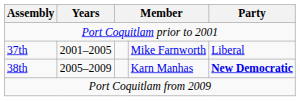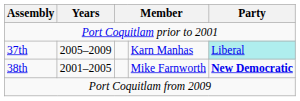 <table class="wikitable">
 <tr>
 <th>Assembly</th>
 <th>Years</th>
 <th colspan="2">Member</th>
 <th>Party</th>
 </tr>
 <tr>
 <td colspan="5" align="center"><em><a href='#'>Port Coquitlam</a> prior to 2001</em></td>
 </tr>
 <tr>
 <td><a href='#'>37th</a></td>
+<td>2005–2009</td>
+<td>   </td>
+<td><a href='#'>Karn Manhas</a></td>
+<td style="background: paleturquoise;"><a href='#'>Liberal</a></td>
+</tr>
+<tr>
+<td><a href='#'>38th</a></td>
 <td>2001–2005</td>
 <td>   </td>
 <td><a href='#'>Mike Farnworth</a></td>
-<td><a href='#'>Liberal</a></td>
-</tr>
-<tr>
-<td><a href='#'>38th</a></td>
-<td>2005–2009</td>
-<td>   </td>
-<td><a href='#'>Karn Manhas</a></td>
 <td><strong><a href='#'>New Democratic</a></strong></td>
 </tr>
 <tr>
 <td align="center" colspan=5><em>Port Coquitlam from 2009</em></td>
 </tr>
 </table>
